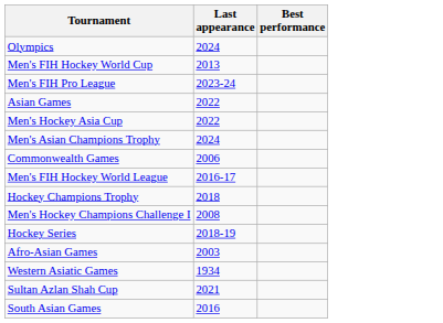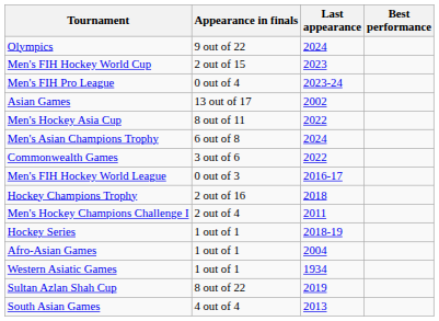 <table class="wikitable sortable" style="text-align:left;">
 <tr>
 <th>Tournament</th>
+<th data-sort-type="number">Appearance in finals</th>
 <th>Last<br>appearance</th>
 <th>Best<br>performance</th>
 </tr>
 <tr>
 <td><a href='#'>Olympics</a></td>
+<td>9 out of 22</td>
 <td><a href='#'>2024</a></td>
 <td></td>
 </tr>
 <tr>
 <td><a href='#'>Men's FIH Hockey World Cup</a></td>
-<td><a href='#'>2013</a></td>
+<td>2 out of 15</td>
+<td><a href='#'>2023</a></td>
 <td></td>
 </tr>
 <tr>
 <td><a href='#'>Men's FIH Pro League</a></td>
+<td>0 out of 4</td>
 <td><a href='#'>2023-24</a></td>
 <td></td>
 </tr>
 <tr>
 <td><a href='#'>Asian Games</a></td>
-<td><a href='#'>2022</a></td>
+<td>13 out of 17</td>
+<td><a href='#'>2002</a></td>
 <td></td>
 </tr>
 <tr>
 <td><a href='#'>Men's Hockey Asia Cup</a></td>
+<td>8 out of 11</td>
 <td><a href='#'>2022</a></td>
 <td></td>
 </tr>
 <tr>
 <td><a href='#'>Men's Asian Champions Trophy</a></td>
+<td>6 out of 8</td>
 <td><a href='#'>2024</a></td>
 <td></td>
 </tr>
 <tr>
 <td><a href='#'>Commonwealth Games</a></td>
-<td><a href='#'>2006</a></td>
+<td>3 out of 6</td>
+<td><a href='#'>2022</a></td>
 <td></td>
 </tr>
 <tr>
 <td><a href='#'>Men's FIH Hockey World League</a></td>
+<td>0 out of 3</td>
 <td><a href='#'>2016-17</a></td>
 <td></td>
 </tr>
 <tr>
 <td><a href='#'>Hockey Champions Trophy</a></td>
+<td>2 out of 16</td>
 <td><a href='#'>2018</a></td>
 <td></td>
 </tr>
 <tr>
 <td><a href='#'>Men's Hockey Champions Challenge I</a></td>
-<td><a href='#'>2008</a></td>
+<td>2 out of 4</td>
+<td><a href='#'>2011</a></td>
 <td></td>
 </tr>
 <tr>
 <td><a href='#'>Hockey Series</a></td>
+<td>1 out of 1</td>
 <td><a href='#'>2018-19</a></td>
 <td></td>
 </tr>
 <tr>
 <td><a href='#'>Afro-Asian Games</a></td>
-<td><a href='#'>2003</a></td>
+<td>1 out of 1</td>
+<td><a href='#'>2004</a></td>
 <td></td>
 </tr>
 <tr>
 <td><a href='#'>Western Asiatic Games</a></td>
+<td>1 out of 1</td>
 <td><a href='#'>1934</a></td>
 <td></td>
 </tr>
 <tr>
 <td><a href='#'>Sultan Azlan Shah Cup</a></td>
-<td><a href='#'>2021</a></td>
+<td>8 out of 22</td>
+<td><a href='#'>2019</a></td>
 <td></td>
 </tr>
 <tr>
 <td><a href='#'>South Asian Games</a></td>
-<td><a href='#'>2016</a></td>
+<td>4 out of 4</td>
+<td><a href='#'>2013</a></td>
 <td></td>
 </tr>
 </table>
